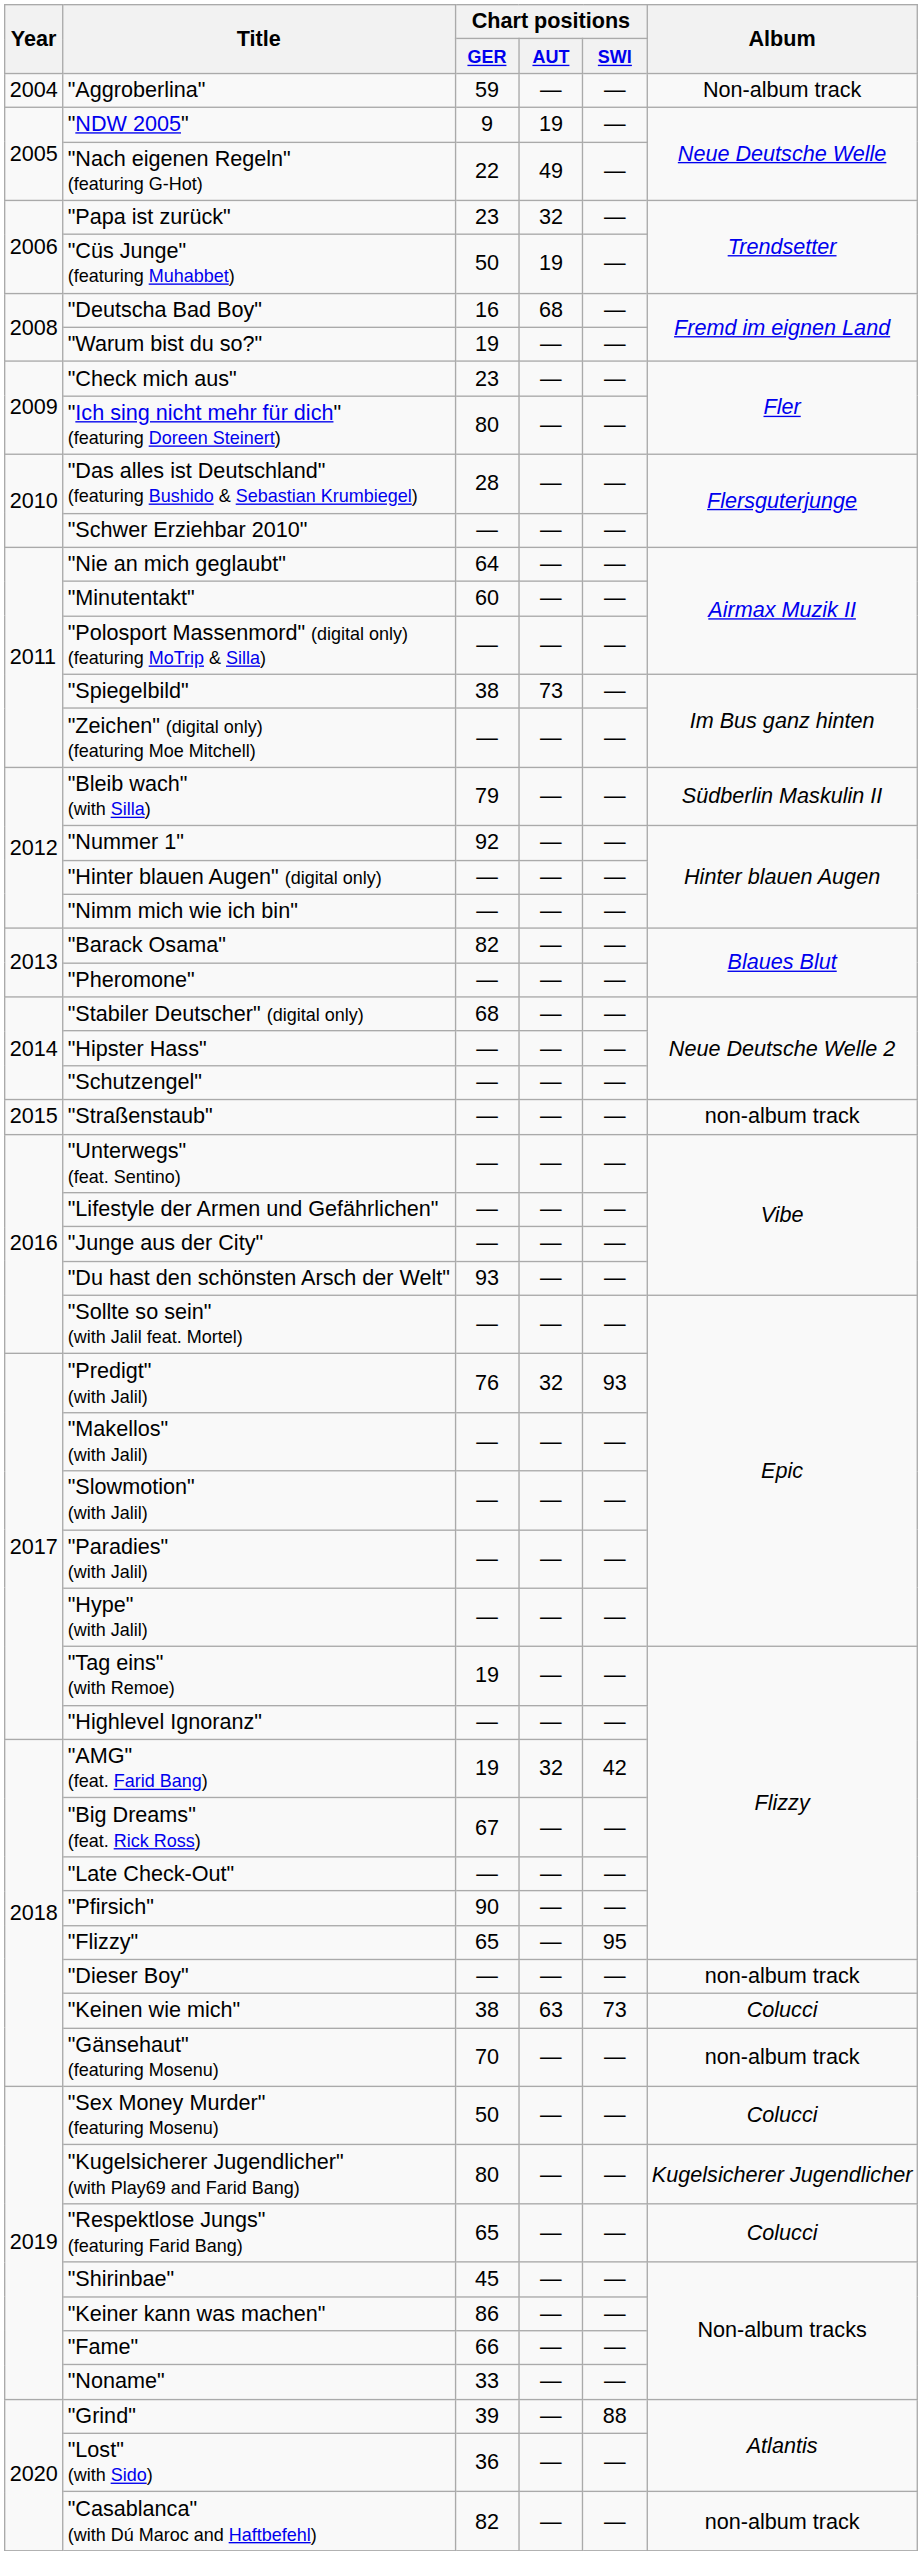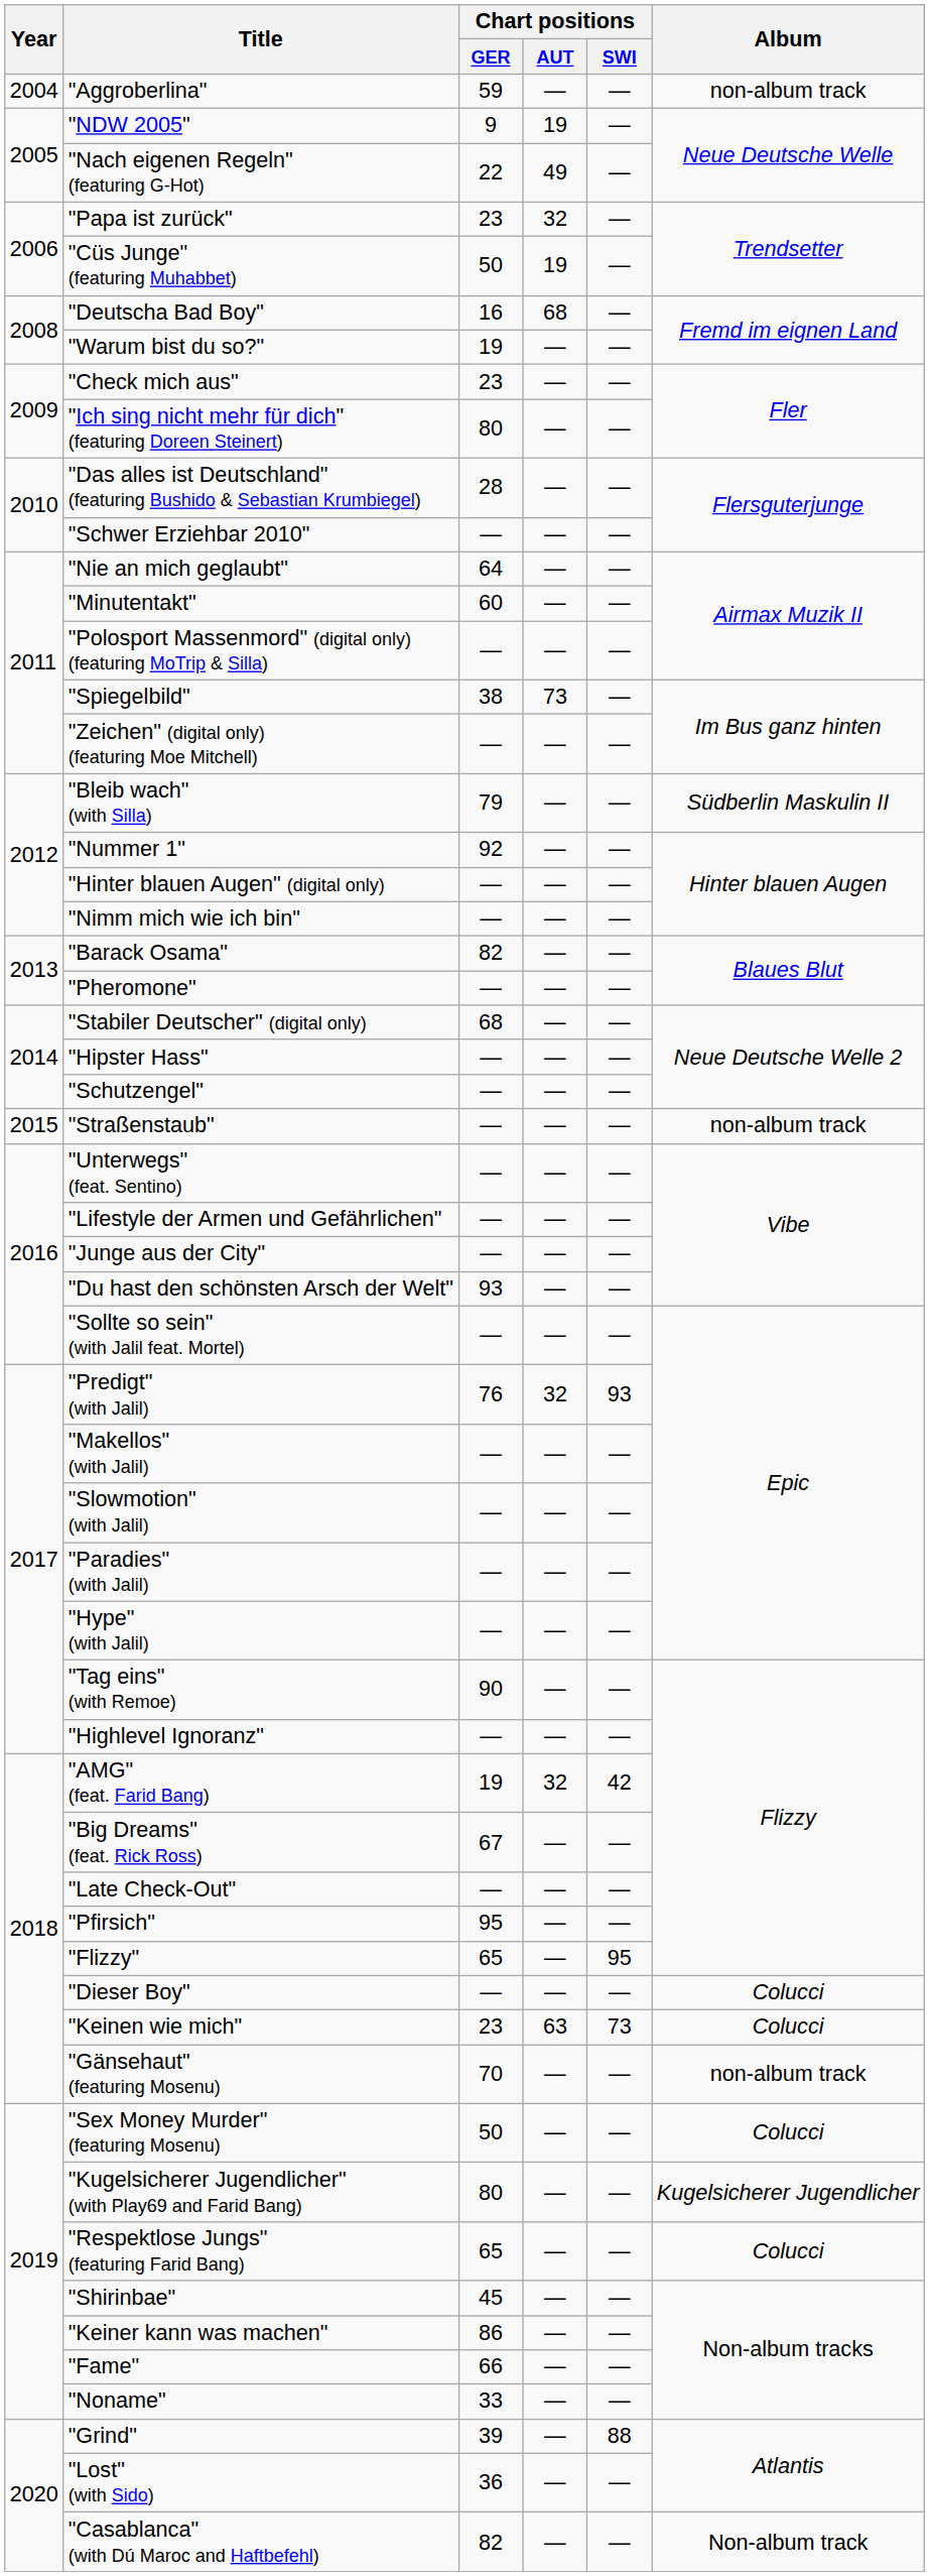 <table class="wikitable">
 <tr>
 <th rowspan="2">Year</th>
 <th rowspan="2">Title</th>
 <th colspan="3">Chart positions</th>
 <th rowspan="2">Album</th>
 </tr>
 <tr>
 <th style="width:40px;"><small><a href='#'>GER</a></small><br></th>
 <th style="width:40px;"><small><a href='#'>AUT</a></small><br></th>
 <th style="width:40px;"><small><a href='#'>SWI</a></small><br></th>
 </tr>
 <tr>
 <td>2004</td>
 <td>"Aggroberlina"</td>
 <td style="text-align:center;">59</td>
 <td style="text-align:center;">—</td>
 <td style="text-align:center;">—</td>
-<td style="text-align:center;">Non-album track</td>
+<td style="text-align:center;">non-album track</td>
 </tr>
 <tr>
 <td rowspan="2">2005</td>
 <td>"<a href='#'>NDW 2005</a>"</td>
 <td style="text-align:center;">9</td>
 <td style="text-align:center;">19</td>
 <td style="text-align:center;">—</td>
 <td style="text-align:center;" rowspan="2"><em><a href='#'>Neue Deutsche Welle</a></em></td>
 </tr>
 <tr>
 <td>"Nach eigenen Regeln"<br><small>(featuring G-Hot)</small></td>
 <td style="text-align:center;">22</td>
 <td style="text-align:center;">49</td>
 <td style="text-align:center;">—</td>
 </tr>
 <tr>
 <td rowspan="2">2006</td>
 <td>"Papa ist zurück"</td>
 <td style="text-align:center;">23</td>
 <td style="text-align:center;">32</td>
 <td style="text-align:center;">—</td>
 <td style="text-align:center;" rowspan="2"><em><a href='#'>Trendsetter</a></em></td>
 </tr>
 <tr>
 <td>"Cüs Junge"<br><small>(featuring <a href='#'>Muhabbet</a>)</small></td>
 <td style="text-align:center;">50</td>
 <td style="text-align:center;">19</td>
 <td style="text-align:center;">—</td>
 </tr>
 <tr>
 <td rowspan="2">2008</td>
 <td>"Deutscha Bad Boy"</td>
 <td style="text-align:center;">16</td>
 <td style="text-align:center;">68</td>
 <td style="text-align:center;">—</td>
 <td style="text-align:center;" rowspan="2"><em><a href='#'>Fremd im eignen Land</a></em></td>
 </tr>
 <tr>
 <td>"Warum bist du so?"</td>
 <td style="text-align:center;">19</td>
 <td style="text-align:center;">—</td>
 <td style="text-align:center;">—</td>
 </tr>
 <tr>
 <td rowspan="2">2009</td>
 <td>"Check mich aus"</td>
 <td style="text-align:center;">23</td>
 <td style="text-align:center;">—</td>
 <td style="text-align:center;">—</td>
 <td style="text-align:center;" rowspan="2"><em><a href='#'>Fler</a></em></td>
 </tr>
 <tr>
 <td>"<a href='#'>Ich sing nicht mehr für dich</a>"<br><small>(featuring <a href='#'>Doreen Steinert</a>)</small></td>
 <td style="text-align:center;">80</td>
 <td style="text-align:center;">—</td>
 <td style="text-align:center;">—</td>
 </tr>
 <tr>
 <td rowspan="2">2010</td>
 <td>"Das alles ist Deutschland"<br><small>(featuring <a href='#'>Bushido</a> & <a href='#'>Sebastian Krumbiegel</a>)</small></td>
 <td style="text-align:center;">28</td>
 <td style="text-align:center;">—</td>
 <td style="text-align:center;">—</td>
 <td style="text-align:center;" rowspan="2"><em><a href='#'>Flersguterjunge</a></em></td>
 </tr>
 <tr>
 <td>"Schwer Erziehbar 2010"</td>
 <td style="text-align:center;">—</td>
 <td style="text-align:center;">—</td>
 <td style="text-align:center;">—</td>
 </tr>
 <tr>
 <td rowspan="5">2011</td>
 <td>"Nie an mich geglaubt"</td>
 <td style="text-align:center;">64</td>
 <td style="text-align:center;">—</td>
 <td style="text-align:center;">—</td>
 <td style="text-align:center;" rowspan="3"><em><a href='#'>Airmax Muzik II</a></em></td>
 </tr>
 <tr>
 <td>"Minutentakt"</td>
 <td style="text-align:center;">60</td>
 <td style="text-align:center;">—</td>
 <td style="text-align:center;">—</td>
 </tr>
 <tr>
 <td>"Polosport Massenmord" <small>(digital only)</small><br><small>(featuring <a href='#'>MoTrip</a> & <a href='#'>Silla</a>)</small></td>
 <td style="text-align:center;">—</td>
 <td style="text-align:center;">—</td>
 <td style="text-align:center;">—</td>
 </tr>
 <tr>
 <td>"Spiegelbild"</td>
 <td style="text-align:center;">38</td>
 <td style="text-align:center;">73</td>
 <td style="text-align:center;">—</td>
 <td style="text-align:center;" rowspan="2"><em>Im Bus ganz hinten</em></td>
 </tr>
 <tr>
 <td>"Zeichen" <small>(digital only)</small><br><small>(featuring Moe Mitchell)</small></td>
 <td style="text-align:center;">—</td>
 <td style="text-align:center;">—</td>
 <td style="text-align:center;">—</td>
 </tr>
 <tr>
 <td rowspan="4">2012</td>
 <td>"Bleib wach" <br><small>(with <a href='#'>Silla</a>)</small></td>
 <td style="text-align:center;">79</td>
 <td style="text-align:center;">—</td>
 <td style="text-align:center;">—</td>
 <td style="text-align:center;"><em>Südberlin Maskulin II</em></td>
 </tr>
 <tr>
 <td>"Nummer 1"</td>
 <td style="text-align:center;">92</td>
 <td style="text-align:center;">—</td>
 <td style="text-align:center;">—</td>
 <td style="text-align:center;" rowspan="3"><em>Hinter blauen Augen</em></td>
 </tr>
 <tr>
 <td>"Hinter blauen Augen" <small>(digital only)</small></td>
 <td style="text-align:center;">—</td>
 <td style="text-align:center;">—</td>
 <td style="text-align:center;">—</td>
 </tr>
 <tr>
 <td>"Nimm mich wie ich bin"</td>
 <td style="text-align:center;">—</td>
 <td style="text-align:center;">—</td>
 <td style="text-align:center;">—</td>
 </tr>
 <tr>
 <td rowspan="2">2013</td>
 <td>"Barack Osama"</td>
 <td style="text-align:center;">82</td>
 <td style="text-align:center;">—</td>
 <td style="text-align:center;">—</td>
 <td style="text-align:center;" rowspan="2"><em><a href='#'>Blaues Blut</a></em></td>
 </tr>
 <tr>
 <td>"Pheromone"</td>
 <td style="text-align:center;">—</td>
 <td style="text-align:center;">—</td>
 <td style="text-align:center;">—</td>
 </tr>
 <tr>
 <td rowspan="3">2014</td>
 <td>"Stabiler Deutscher" <small>(digital only)</small></td>
 <td style="text-align:center;">68</td>
 <td style="text-align:center;">—</td>
 <td style="text-align:center;">—</td>
 <td style="text-align:center;" rowspan="3"><em>Neue Deutsche Welle 2</em></td>
 </tr>
 <tr>
 <td>"Hipster Hass"</td>
 <td style="text-align:center;">—</td>
 <td style="text-align:center;">—</td>
 <td style="text-align:center;">—</td>
 </tr>
 <tr>
 <td>"Schutzengel"</td>
 <td style="text-align:center;">—</td>
 <td style="text-align:center;">—</td>
 <td style="text-align:center;">—</td>
 </tr>
 <tr>
 <td>2015</td>
 <td>"Straßenstaub"</td>
 <td style="text-align:center;">—</td>
 <td style="text-align:center;">—</td>
 <td style="text-align:center;">—</td>
 <td style="text-align:center;">non-album track</td>
 </tr>
 <tr>
 <td rowspan="5">2016</td>
 <td>"Unterwegs" <br><small>(feat. Sentino)</small></td>
 <td style="text-align:center;">—</td>
 <td style="text-align:center;">—</td>
 <td style="text-align:center;">—</td>
 <td style="text-align:center;" rowspan="4"><em>Vibe</em></td>
 </tr>
 <tr>
 <td>"Lifestyle der Armen und Gefährlichen"</td>
 <td style="text-align:center;">—</td>
 <td style="text-align:center;">—</td>
 <td style="text-align:center;">—</td>
 </tr>
 <tr>
 <td>"Junge aus der City"</td>
 <td style="text-align:center;">—</td>
 <td style="text-align:center;">—</td>
 <td style="text-align:center;">—</td>
 </tr>
 <tr>
 <td>"Du hast den schönsten Arsch der Welt"</td>
 <td style="text-align:center;">93</td>
 <td style="text-align:center;">—</td>
 <td style="text-align:center;">—</td>
 </tr>
 <tr>
 <td>"Sollte so sein"<br><small>(with Jalil feat. Mortel)</small></td>
 <td style="text-align:center;">—</td>
 <td style="text-align:center;">—</td>
 <td style="text-align:center;">—</td>
 <td style="text-align:center;" rowspan="6"><em>Epic</em></td>
 </tr>
 <tr>
 <td rowspan="7">2017</td>
 <td>"Predigt"<br><small>(with Jalil)</small></td>
 <td style="text-align:center;">76</td>
 <td style="text-align:center;">32</td>
 <td style="text-align:center;">93</td>
 </tr>
 <tr>
 <td>"Makellos"<br><small>(with Jalil)</small></td>
 <td style="text-align:center;">—</td>
 <td style="text-align:center;">—</td>
 <td style="text-align:center;">—</td>
 </tr>
 <tr>
 <td>"Slowmotion" <br><small>(with Jalil)</small></td>
 <td style="text-align:center;">—</td>
 <td style="text-align:center;">—</td>
 <td style="text-align:center;">—</td>
 </tr>
 <tr>
 <td>"Paradies"<br><small>(with Jalil)</small></td>
 <td style="text-align:center;">—</td>
 <td style="text-align:center;">—</td>
 <td style="text-align:center;">—</td>
 </tr>
 <tr>
 <td>"Hype"<br><small>(with Jalil)</small></td>
 <td style="text-align:center;">—</td>
 <td style="text-align:center;">—</td>
 <td style="text-align:center;">—</td>
 </tr>
 <tr>
 <td>"Tag eins"<br><small>(with Remoe)</small></td>
-<td style="text-align:center;">19</td>
+<td style="text-align:center;">90</td>
 <td style="text-align:center;">—</td>
 <td style="text-align:center;">—</td>
 <td style="text-align:center;" rowspan="7"><em>Flizzy</em></td>
 </tr>
 <tr>
 <td>"Highlevel Ignoranz"</td>
 <td style="text-align:center;">—</td>
 <td style="text-align:center;">—</td>
 <td style="text-align:center;">—</td>
 </tr>
 <tr>
 <td rowspan="8">2018</td>
 <td>"AMG"<br><small>(feat. <a href='#'>Farid Bang</a>)</small></td>
 <td style="text-align:center;">19</td>
 <td style="text-align:center;">32</td>
 <td style="text-align:center;">42</td>
 </tr>
 <tr>
 <td>"Big Dreams"<br><small>(feat. <a href='#'>Rick Ross</a>)</small></td>
 <td style="text-align:center;">67</td>
 <td style="text-align:center;">—</td>
 <td style="text-align:center;">—</td>
 </tr>
 <tr>
 <td>"Late Check-Out"</td>
 <td style="text-align:center;">—</td>
 <td style="text-align:center;">—</td>
 <td style="text-align:center;">—</td>
 </tr>
 <tr>
 <td>"Pfirsich"</td>
-<td style="text-align:center;">90</td>
+<td style="text-align:center;">95</td>
 <td style="text-align:center;">—</td>
 <td style="text-align:center;">—</td>
 </tr>
 <tr>
 <td>"Flizzy"</td>
 <td style="text-align:center;">65</td>
 <td style="text-align:center;">—</td>
 <td style="text-align:center;">95</td>
 </tr>
 <tr>
 <td>"Dieser Boy"</td>
 <td style="text-align:center;">—</td>
 <td style="text-align:center;">—</td>
 <td style="text-align:center;">—</td>
-<td style="text-align:center;">non-album track</td>
+<td style="text-align:center;"><em>Colucci</em></td>
 </tr>
 <tr>
 <td>"Keinen wie mich"</td>
-<td style="text-align:center;">38</td>
+<td style="text-align:center;">23</td>
 <td style="text-align:center;">63</td>
 <td style="text-align:center;">73</td>
 <td style="text-align:center;"><em>Colucci</em></td>
 </tr>
 <tr>
 <td>"Gänsehaut"<br><small>(featuring Mosenu)</small></td>
 <td style="text-align:center;">70</td>
 <td style="text-align:center;">—</td>
 <td style="text-align:center;">—</td>
 <td style="text-align:center;">non-album track</td>
 </tr>
 <tr>
 <td rowspan="7">2019</td>
 <td>"Sex Money Murder"<br><small>(featuring Mosenu)</small></td>
 <td style="text-align:center;">50</td>
 <td style="text-align:center;">—</td>
 <td style="text-align:center;">—</td>
 <td style="text-align:center;"><em>Colucci</em></td>
 </tr>
 <tr>
 <td>"Kugelsicherer Jugendlicher"<br><small>(with Play69 and Farid Bang)</small></td>
 <td style="text-align:center;">80</td>
 <td style="text-align:center;">—</td>
 <td style="text-align:center;">—</td>
 <td style="text-align:center;"><em>Kugelsicherer Jugendlicher</em></td>
 </tr>
 <tr>
 <td>"Respektlose Jungs"<br><small>(featuring Farid Bang)</small></td>
 <td style="text-align:center;">65</td>
 <td style="text-align:center;">—</td>
 <td style="text-align:center;">—</td>
 <td style="text-align:center;"><em>Colucci</em></td>
 </tr>
 <tr>
 <td>"Shirinbae"</td>
 <td style="text-align:center;">45</td>
 <td style="text-align:center;">—</td>
 <td style="text-align:center;">—</td>
 <td style="text-align:center;" rowspan="4">Non-album tracks</td>
 </tr>
 <tr>
 <td>"Keiner kann was machen"</td>
 <td style="text-align:center;">86</td>
 <td style="text-align:center;">—</td>
 <td style="text-align:center;">—</td>
 </tr>
 <tr>
 <td>"Fame"</td>
 <td style="text-align:center;">66</td>
 <td style="text-align:center;">—</td>
 <td style="text-align:center;">—</td>
 </tr>
 <tr>
 <td>"Noname"</td>
 <td style="text-align:center;">33</td>
 <td style="text-align:center;">—</td>
 <td style="text-align:center;">—</td>
 </tr>
 <tr>
 <td rowspan="3">2020</td>
 <td>"Grind"</td>
 <td style="text-align:center;">39</td>
 <td style="text-align:center;">—</td>
 <td style="text-align:center;">88</td>
 <td style="text-align:center;" rowspan="2"><em>Atlantis</em></td>
 </tr>
 <tr>
 <td>"Lost"<br><small>(with <a href='#'>Sido</a>)</small></td>
 <td style="text-align:center;">36</td>
 <td style="text-align:center;">—</td>
 <td style="text-align:center;">—</td>
 </tr>
 <tr>
 <td>"Casablanca"<br><small>(with Dú Maroc and <a href='#'>Haftbefehl</a>)</small></td>
 <td style="text-align:center;">82</td>
 <td style="text-align:center;">—</td>
 <td style="text-align:center;">—</td>
-<td style="text-align:center;">non-album track</td>
+<td style="text-align:center;">Non-album track</td>
 </tr>
 </table>
